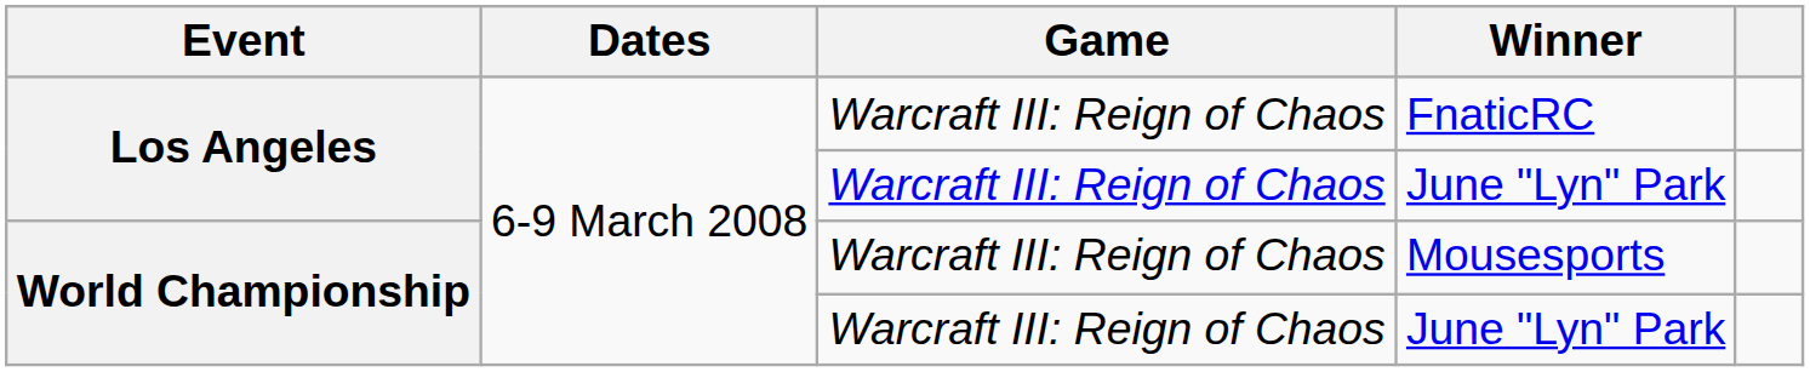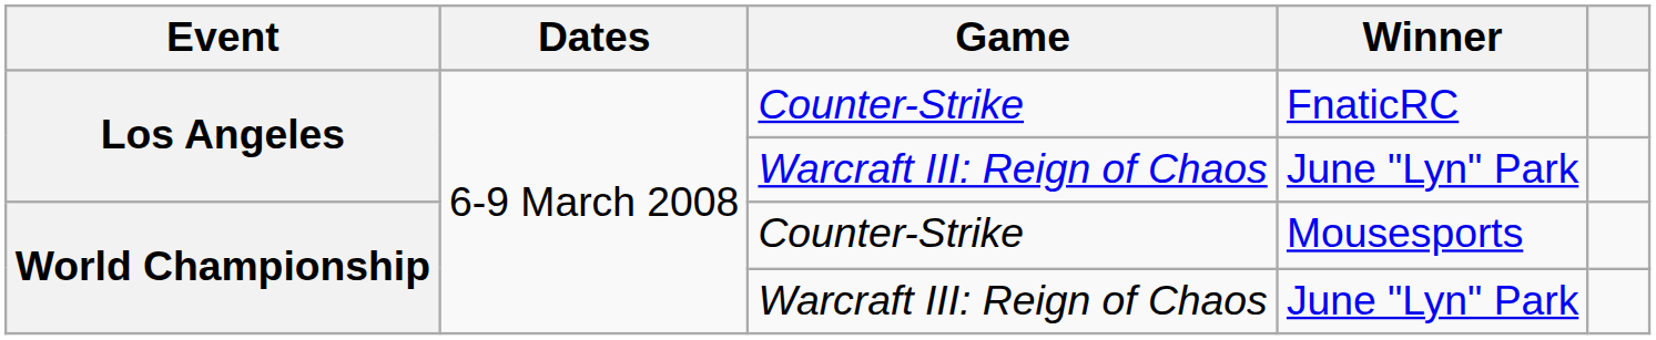 <table class="wikitable">
 <tr>
 <th style="border:1px solid #aaaaaa;">Event</th>
 <th>Dates</th>
 <th>Game</th>
 <th>Winner</th>
 <th style="width:1em;"></th>
 </tr>
 <tr>
 <th rowspan="2">Los Angeles</th>
 <td rowspan="4">6-9 March 2008</td>
-<td><em>Warcraft III: Reign of Chaos</em></td>
+<td><em><a href='#'>Counter-Strike</a></em></td>
 <td><a href='#'>FnaticRC</a></td>
 <td></td>
 </tr>
 <tr>
 <td><em><a href='#'>Warcraft III: Reign of Chaos</a></em></td>
 <td><a href='#'>June "Lyn" Park</a></td>
 <td></td>
 </tr>
 <tr>
 <th rowspan="2">World Championship</th>
-<td><em>Warcraft III: Reign of Chaos</em></td>
+<td><em>Counter-Strike</em></td>
 <td><a href='#'>Mousesports</a></td>
 <td></td>
 </tr>
 <tr>
 <td><em>Warcraft III: Reign of Chaos</em></td>
 <td><a href='#'>June "Lyn" Park</a></td>
 <td></td>
 </tr>
 </table>
